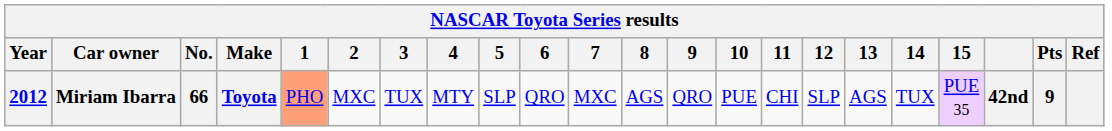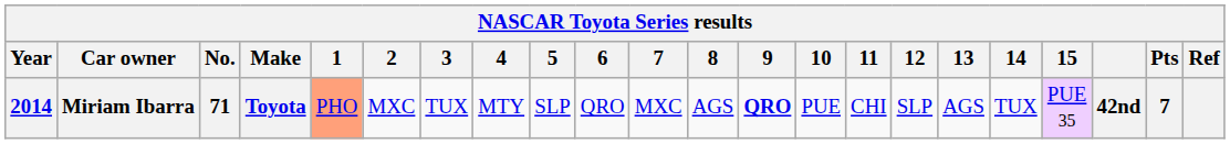 <table class="wikitable" style="text-align:center; font-size:75%">
 <tr>
 <th colspan=22><a href='#'>NASCAR Toyota Series</a> results</th>
 </tr>
 <tr>
 <th>Year</th>
 <th>Car owner</th>
 <th>No.</th>
 <th>Make</th>
 <th>1</th>
 <th>2</th>
 <th>3</th>
 <th>4</th>
 <th>5</th>
 <th>6</th>
 <th>7</th>
 <th>8</th>
 <th>9</th>
 <th>10</th>
 <th>11</th>
 <th>12</th>
 <th>13</th>
 <th>14</th>
 <th>15</th>
 <th></th>
 <th>Pts</th>
 <th>Ref</th>
 </tr>
 <tr>
-<th><a href='#'>2012</a></th>
+<th><a href='#'>2014</a></th>
 <th>Miriam Ibarra</th>
-<th>66</th>
+<th>71</th>
 <th><a href='#'>Toyota</a></th>
 <td style="background: lightsalmon;"><a href='#'>PHO</a></td>
 <td><a href='#'>MXC</a></td>
 <td><a href='#'>TUX</a></td>
 <td><a href='#'>MTY</a></td>
 <td><a href='#'>SLP</a></td>
 <td><a href='#'>QRO</a></td>
 <td><a href='#'>MXC</a></td>
 <td><a href='#'>AGS</a></td>
-<td><a href='#'>QRO</a></td>
+<td><strong><a href='#'>QRO</a></strong></td>
 <td><a href='#'>PUE</a></td>
 <td><a href='#'>CHI</a></td>
 <td><a href='#'>SLP</a></td>
 <td><a href='#'>AGS</a></td>
 <td><a href='#'>TUX</a></td>
 <td style="background:#EFCFFF;"><a href='#'>PUE</a><br><small>35</small></td>
 <th>42nd</th>
-<th>9</th>
+<th>7</th>
 <th></th>
 </tr>
 </table>
